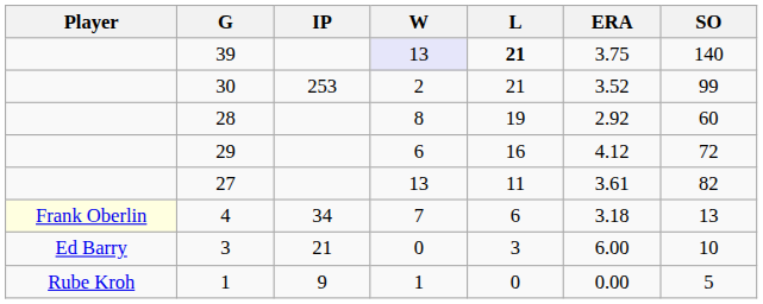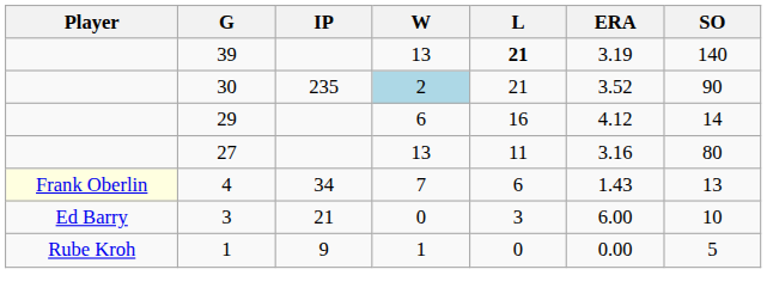 <table class="wikitable sortable" style="text-align:center; font-size: 95%;">
 <tr>
 <th bgcolor="#DDDDFF" width="16%">Player</th>
 <th bgcolor="#DDDDFF" width="9%">G</th>
 <th bgcolor="#DDDDFF" width="9%">IP</th>
 <th bgcolor="#DDDDFF" width="9%">W</th>
 <th bgcolor="#DDDDFF" width="9%">L</th>
 <th bgcolor="#DDDDFF" width="9%">ERA</th>
 <th bgcolor="#DDDDFF" width="9%">SO</th>
 </tr>
 <tr>
 <td></td>
 <td>39</td>
 <td></td>
-<td style="background: lavender;">13</td>
+<td>13</td>
 <td><strong>21</strong></td>
-<td>3.75</td>
+<td>3.19</td>
 <td>140</td>
 </tr>
 <tr>
 <td></td>
 <td>30</td>
-<td>253</td>
-<td>2</td>
+<td>235</td>
+<td style="background: lightblue;">2</td>
 <td>21</td>
 <td>3.52</td>
-<td>99</td>
-</tr>
-<tr>
-<td></td>
-<td>28</td>
-<td></td>
-<td>8</td>
-<td>19</td>
-<td>2.92</td>
-<td>60</td>
+<td>90</td>
 </tr>
 <tr>
 <td></td>
 <td>29</td>
 <td></td>
 <td>6</td>
 <td>16</td>
 <td>4.12</td>
-<td>72</td>
+<td>14</td>
 </tr>
 <tr>
 <td></td>
 <td>27</td>
 <td></td>
 <td>13</td>
 <td>11</td>
-<td>3.61</td>
-<td>82</td>
+<td>3.16</td>
+<td>80</td>
 </tr>
 <tr>
 <td style="background: lightyellow;"><a href='#'>Frank Oberlin</a></td>
 <td>4</td>
 <td>34</td>
 <td>7</td>
 <td>6</td>
-<td>3.18</td>
+<td>1.43</td>
 <td>13</td>
 </tr>
 <tr>
 <td><a href='#'>Ed Barry</a></td>
 <td>3</td>
 <td>21</td>
 <td>0</td>
 <td>3</td>
 <td>6.00</td>
 <td>10</td>
 </tr>
 <tr>
 <td><a href='#'>Rube Kroh</a></td>
 <td>1</td>
 <td>9</td>
 <td>1</td>
 <td>0</td>
 <td>0.00</td>
 <td>5</td>
 </tr>
 </table>
